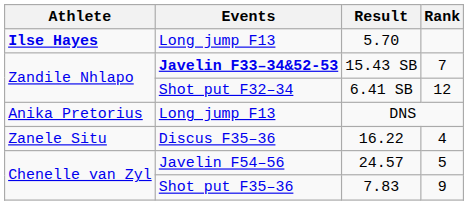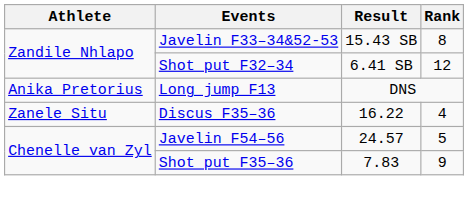 <table class=wikitable>
 <tr>
 <th>Athlete</th>
 <th>Events</th>
 <th>Result</th>
 <th>Rank</th>
 </tr>
 <tr>
-<td><strong><a href='#'>Ilse Hayes</a></strong></td>
-<td><a href='#'>Long jump F13</a></td>
-<td style="text-align:center;">5.70</td>
-<td style="text-align:center;"></td>
-</tr>
-<tr>
 <td rowspan="2"><a href='#'>Zandile Nhlapo</a></td>
-<td><strong><a href='#'>Javelin F33–34&52-53</a></strong></td>
+<td><a href='#'>Javelin F33–34&52-53</a></td>
 <td style="text-align:center;">15.43 SB</td>
-<td style="text-align:center;">7</td>
+<td style="text-align:center;">8</td>
 </tr>
 <tr>
 <td><a href='#'>Shot put F32–34</a></td>
 <td style="text-align:center;">6.41 SB</td>
 <td style="text-align:center;">12</td>
 </tr>
 <tr>
 <td><a href='#'>Anika Pretorius</a></td>
 <td><a href='#'>Long jump F13</a></td>
 <td style="text-align:center;" colspan="2">DNS</td>
 </tr>
 <tr>
 <td><a href='#'>Zanele Situ</a></td>
 <td><a href='#'>Discus F35–36</a></td>
 <td style="text-align:center;">16.22</td>
 <td style="text-align:center;">4</td>
 </tr>
 <tr>
 <td rowspan="2"><a href='#'>Chenelle van Zyl</a></td>
 <td><a href='#'>Javelin F54–56</a></td>
 <td style="text-align:center;">24.57</td>
 <td style="text-align:center;">5</td>
 </tr>
 <tr>
 <td><a href='#'>Shot put F35–36</a></td>
 <td style="text-align:center;">7.83</td>
 <td style="text-align:center;">9</td>
 </tr>
 </table>
